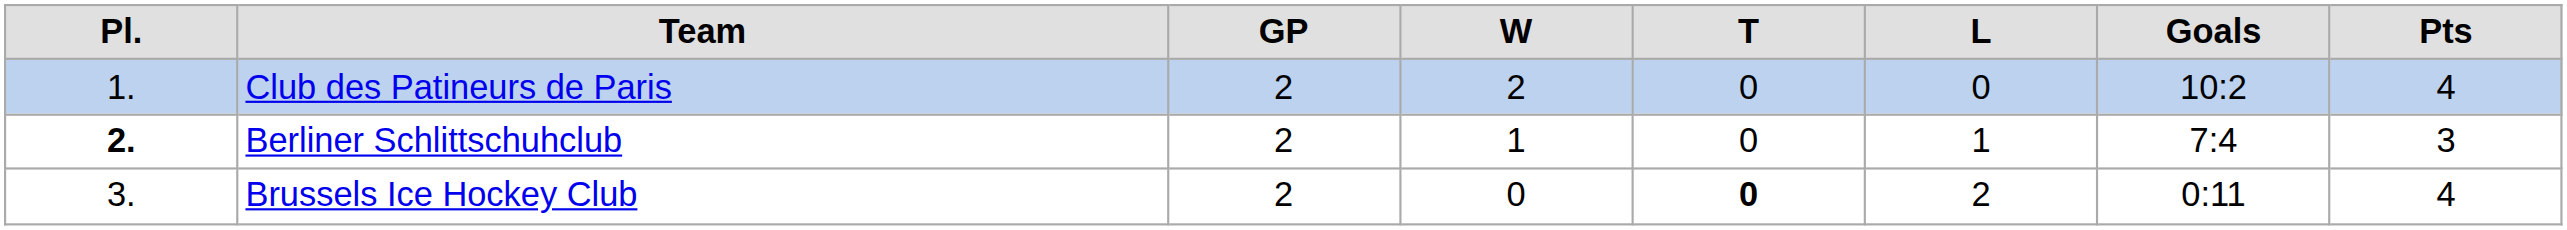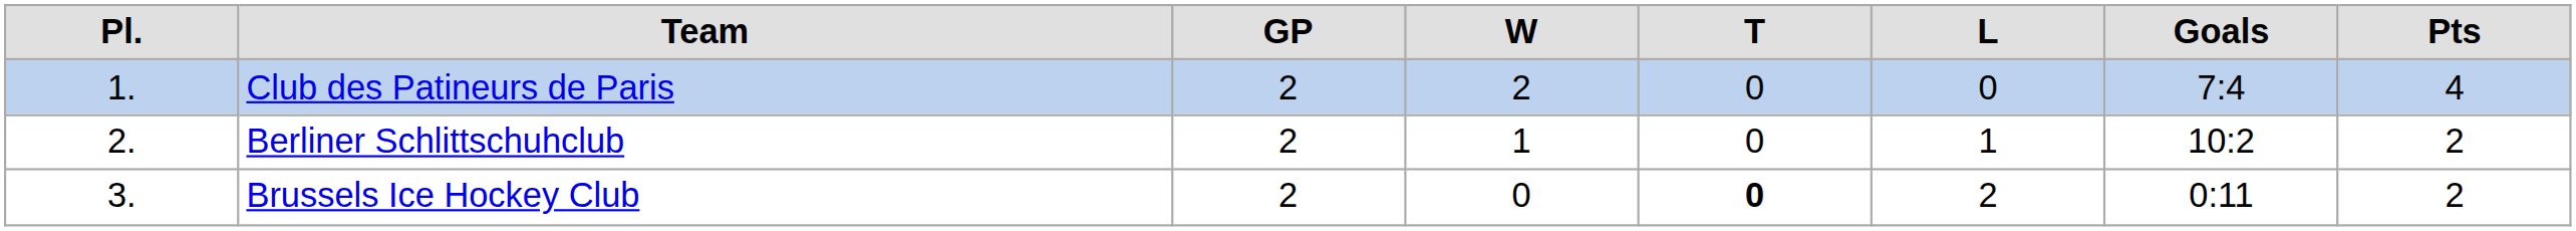 <table class="wikitable" width="60%">
 <tr style="font-weight:bold; background-color:#e0e0e0;" align="center" |>
 <td width="5%">Pl.</td>
 <td width="20%">Team</td>
 <td width="5%">GP</td>
 <td width="5%">W</td>
 <td width="5%">T</td>
 <td width="5%">L</td>
 <td width="5%">Goals</td>
 <td width="5%">Pts</td>
 </tr>
 <tr align="center" bgcolor="#BCD2EE">
 <td>1.</td>
 <td align="left"> <a href='#'>Club des Patineurs de Paris</a></td>
 <td>2</td>
 <td>2</td>
 <td>0</td>
 <td>0</td>
-<td>10:2</td>
+<td>7:4</td>
 <td>4</td>
 </tr>
 <tr align="center" bgcolor="#FFFFFF">
-<td><strong>2.</strong></td>
+<td>2.</td>
 <td align="left"> <a href='#'>Berliner Schlittschuhclub</a></td>
 <td>2</td>
 <td>1</td>
 <td>0</td>
 <td>1</td>
-<td>7:4</td>
-<td>3</td>
+<td>10:2</td>
+<td>2</td>
 </tr>
 <tr align="center" bgcolor="#FFFFFF">
 <td>3.</td>
 <td align="left"> <a href='#'>Brussels Ice Hockey Club</a></td>
 <td>2</td>
 <td>0</td>
 <td><strong>0</strong></td>
 <td>2</td>
 <td>0:11</td>
-<td>4</td>
+<td>2</td>
 </tr>
 </table>
